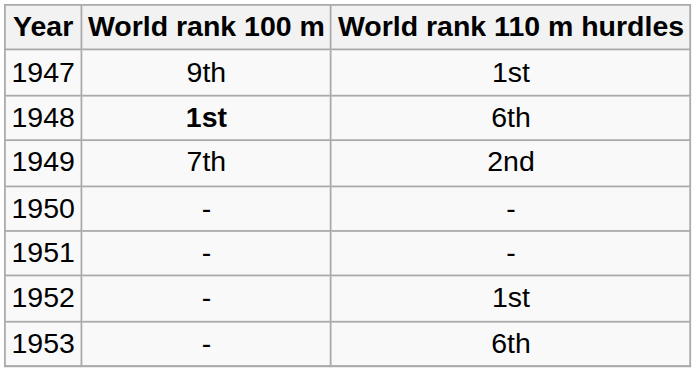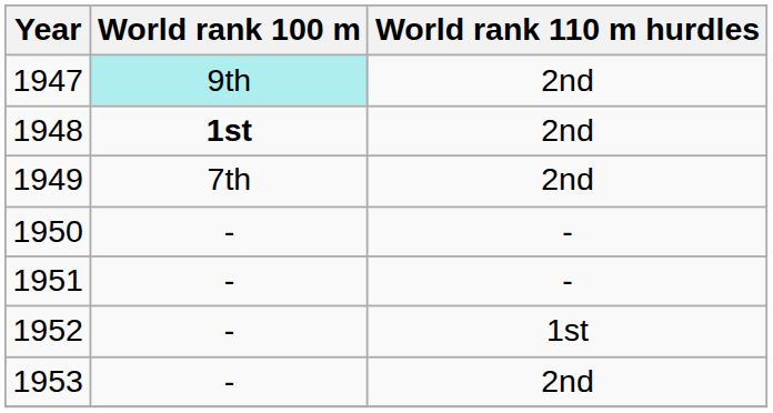 <table class=wikitable>
 <tr>
 <th>Year</th>
 <th>World rank 100 m</th>
 <th>World rank 110 m hurdles</th>
 </tr>
 <tr>
 <td>1947</td>
-<td align="center">9th</td>
-<td align="center">1st</td>
+<td align="center" style="background: paleturquoise;">9th</td>
+<td align="center">2nd</td>
 </tr>
 <tr>
 <td>1948</td>
 <td align="center"><strong>1st</strong></td>
-<td align="center">6th</td>
+<td align="center">2nd</td>
 </tr>
 <tr>
 <td>1949</td>
 <td align="center">7th</td>
 <td align="center">2nd</td>
 </tr>
 <tr>
 <td>1950</td>
 <td align="center">-</td>
 <td align="center">-</td>
 </tr>
 <tr>
 <td>1951</td>
 <td align="center">-</td>
 <td align="center">-</td>
 </tr>
 <tr>
 <td>1952</td>
 <td align="center">-</td>
 <td align="center">1st</td>
 </tr>
 <tr>
 <td>1953</td>
 <td align="center">-</td>
-<td align="center">6th</td>
+<td align="center">2nd</td>
 </tr>
 <tr>
 </tr>
 </table>
